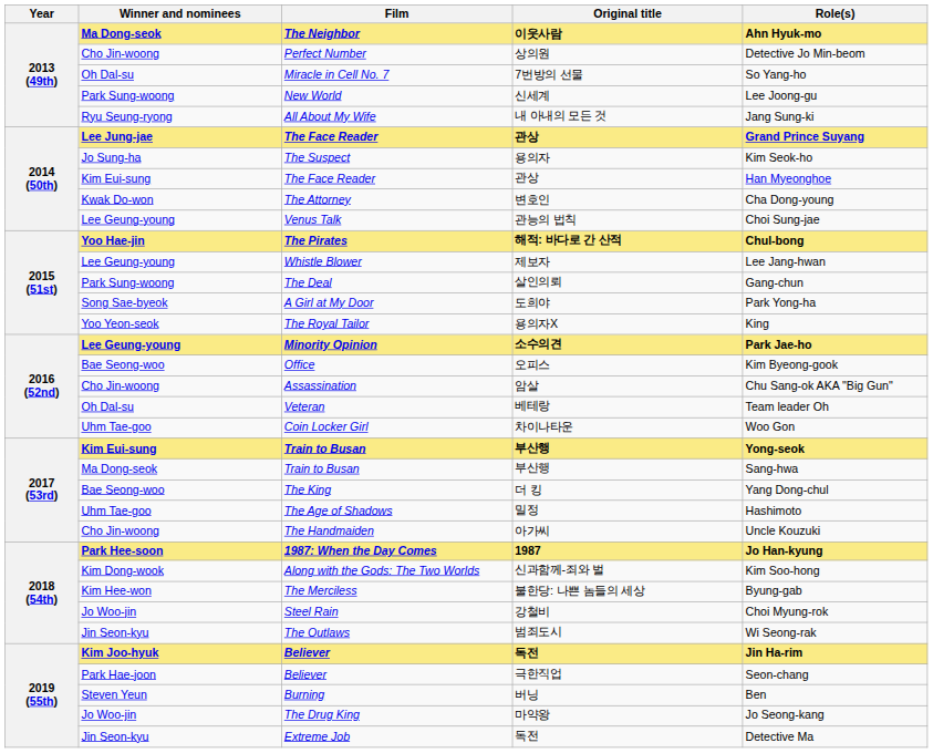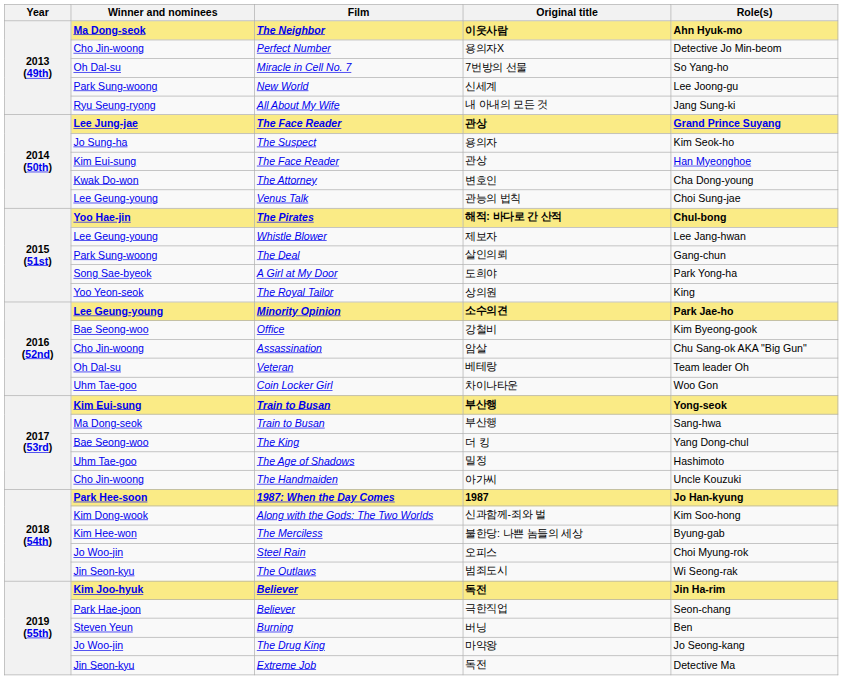 <table class="wikitable" style="width:100%;" cellpadding="6">
 <tr>
 <th style="width:8%;">Year</th>
 <th style="width:22%;">Winner and nominees</th>
 <th style="width:25%;">Film</th>
 <th style="width:25%;">Original title</th>
 <th style="width:20%;">Role(s)</th>
 </tr>
 <tr>
 <th rowspan="5">2013<br>(<a href='#'>49th</a>)</th>
 <td style="background:#FAEB86;"><strong><a href='#'>Ma Dong-seok</a> </strong></td>
 <td style="background:#FAEB86;"><strong><em><a href='#'>The Neighbor</a></em></strong></td>
 <td style="background:#FAEB86;"><strong>이웃사람</strong></td>
 <td style="background:#FAEB86;"><strong>Ahn Hyuk-mo</strong></td>
 </tr>
 <tr>
 <td><a href='#'>Cho Jin-woong</a></td>
 <td><em><a href='#'>Perfect Number</a></em></td>
-<td>상의원</td>
+<td>용의자X</td>
 <td>Detective Jo Min-beom</td>
 </tr>
 <tr>
 <td><a href='#'>Oh Dal-su</a></td>
 <td><em><a href='#'>Miracle in Cell No. 7</a></em></td>
 <td>7번방의 선물</td>
 <td>So Yang-ho</td>
 </tr>
 <tr>
 <td><a href='#'>Park Sung-woong</a></td>
 <td><em><a href='#'>New World</a></em></td>
 <td>신세계</td>
 <td>Lee Joong-gu</td>
 </tr>
 <tr>
 <td><a href='#'>Ryu Seung-ryong</a></td>
 <td><em><a href='#'>All About My Wife</a></em></td>
 <td>내 아내의 모든 것</td>
 <td>Jang Sung-ki</td>
 </tr>
 <tr>
 <th rowspan="5">2014<br>(<a href='#'>50th</a>)</th>
 <td style="background:#FAEB86;"><strong><a href='#'>Lee Jung-jae</a> </strong></td>
 <td style="background:#FAEB86;"><strong><em><a href='#'>The Face Reader</a></em></strong></td>
 <td style="background:#FAEB86;"><strong>관상</strong></td>
 <td style="background:#FAEB86;"><strong><a href='#'>Grand Prince Suyang</a></strong></td>
 </tr>
 <tr>
 <td><a href='#'>Jo Sung-ha</a></td>
 <td><em><a href='#'>The Suspect</a></em></td>
 <td>용의자</td>
 <td>Kim Seok-ho</td>
 </tr>
 <tr>
 <td><a href='#'>Kim Eui-sung</a></td>
 <td><em><a href='#'>The Face Reader</a></em></td>
 <td>관상</td>
 <td><a href='#'>Han Myeonghoe</a></td>
 </tr>
 <tr>
 <td><a href='#'>Kwak Do-won</a></td>
 <td><em><a href='#'>The Attorney</a></em></td>
 <td>변호인</td>
 <td>Cha Dong-young</td>
 </tr>
 <tr>
 <td><a href='#'>Lee Geung-young</a></td>
 <td><em><a href='#'>Venus Talk</a></em></td>
 <td>관능의 법칙</td>
 <td>Choi Sung-jae</td>
 </tr>
 <tr>
 <th rowspan="5">2015<br>(<a href='#'>51st</a>)</th>
 <td style="background:#FAEB86;"><strong><a href='#'>Yoo Hae-jin</a> </strong></td>
 <td style="background:#FAEB86;"><strong><em><a href='#'>The Pirates</a></em></strong></td>
 <td style="background:#FAEB86;"><strong>해적: 바다로 간 산적</strong></td>
 <td style="background:#FAEB86;"><strong>Chul-bong</strong></td>
 </tr>
 <tr>
 <td><a href='#'>Lee Geung-young</a></td>
 <td><em><a href='#'>Whistle Blower</a></em></td>
 <td>제보자</td>
 <td>Lee Jang-hwan</td>
 </tr>
 <tr>
 <td><a href='#'>Park Sung-woong</a></td>
 <td><em><a href='#'>The Deal</a></em></td>
 <td>살인의뢰</td>
 <td>Gang-chun</td>
 </tr>
 <tr>
 <td><a href='#'>Song Sae-byeok</a></td>
 <td><em><a href='#'>A Girl at My Door</a></em></td>
 <td>도희야</td>
 <td>Park Yong-ha</td>
 </tr>
 <tr>
 <td><a href='#'>Yoo Yeon-seok</a></td>
 <td><em><a href='#'>The Royal Tailor</a></em></td>
-<td>용의자X</td>
+<td>상의원</td>
 <td>King</td>
 </tr>
 <tr>
 <th rowspan="5">2016<br>(<a href='#'>52nd</a>)</th>
 <td style="background:#FAEB86;"><strong><a href='#'>Lee Geung-young</a> </strong></td>
 <td style="background:#FAEB86;"><strong><em><a href='#'>Minority Opinion</a></em></strong></td>
 <td style="background:#FAEB86;"><strong>소수의견</strong></td>
 <td style="background:#FAEB86;"><strong>Park Jae-ho</strong></td>
 </tr>
 <tr>
 <td><a href='#'>Bae Seong-woo</a></td>
 <td><em><a href='#'>Office</a></em></td>
-<td>오피스</td>
+<td>강철비</td>
 <td>Kim Byeong-gook</td>
 </tr>
 <tr>
 <td><a href='#'>Cho Jin-woong</a></td>
 <td><em><a href='#'>Assassination</a></em></td>
 <td>암살</td>
 <td>Chu Sang-ok AKA "Big Gun"</td>
 </tr>
 <tr>
 <td><a href='#'>Oh Dal-su</a></td>
 <td><em><a href='#'>Veteran</a></em></td>
 <td>베테랑</td>
 <td>Team leader Oh</td>
 </tr>
 <tr>
 <td><a href='#'>Uhm Tae-goo</a></td>
 <td><em><a href='#'>Coin Locker Girl</a></em></td>
 <td>차이나타운</td>
 <td>Woo Gon</td>
 </tr>
 <tr>
 <th rowspan="5">2017<br>(<a href='#'>53rd</a>)</th>
 <td style="background:#FAEB86;"><strong><a href='#'>Kim Eui-sung</a> </strong></td>
 <td style="background:#FAEB86;"><strong><em><a href='#'>Train to Busan</a></em></strong></td>
 <td style="background:#FAEB86;"><strong>부산행</strong></td>
 <td style="background:#FAEB86;"><strong>Yong-seok</strong></td>
 </tr>
 <tr>
 <td><a href='#'>Ma Dong-seok</a></td>
 <td><em><a href='#'>Train to Busan</a></em></td>
 <td>부산행</td>
 <td>Sang-hwa</td>
 </tr>
 <tr>
 <td><a href='#'>Bae Seong-woo</a></td>
 <td><em><a href='#'>The King</a></em></td>
 <td>더 킹</td>
 <td>Yang Dong-chul</td>
 </tr>
 <tr>
 <td><a href='#'>Uhm Tae-goo</a></td>
 <td><em><a href='#'>The Age of Shadows</a></em></td>
 <td>밀정</td>
 <td>Hashimoto</td>
 </tr>
 <tr>
 <td><a href='#'>Cho Jin-woong</a></td>
 <td><em><a href='#'>The Handmaiden</a></em></td>
 <td>아가씨</td>
 <td>Uncle Kouzuki</td>
 </tr>
 <tr>
 <th rowspan="5">2018<br>(<a href='#'>54th</a>)</th>
 <td style="background:#FAEB86;"><strong><a href='#'>Park Hee-soon</a> </strong></td>
 <td style="background:#FAEB86;"><strong><em><a href='#'>1987: When the Day Comes</a></em></strong></td>
 <td style="background:#FAEB86;"><strong>1987</strong></td>
 <td style="background:#FAEB86;"><strong>Jo Han-kyung</strong></td>
 </tr>
 <tr>
 <td><a href='#'>Kim Dong-wook</a></td>
 <td><em><a href='#'>Along with the Gods: The Two Worlds</a></em></td>
 <td>신과함께-죄와 벌</td>
 <td>Kim Soo-hong</td>
 </tr>
 <tr>
 <td><a href='#'>Kim Hee-won</a></td>
 <td><em><a href='#'>The Merciless</a></em></td>
 <td>불한당: 나쁜 놈들의 세상</td>
 <td>Byung-gab</td>
 </tr>
 <tr>
 <td><a href='#'>Jo Woo-jin</a></td>
 <td><em><a href='#'>Steel Rain</a></em></td>
-<td>강철비</td>
+<td>오피스</td>
 <td>Choi Myung-rok</td>
 </tr>
 <tr>
 <td><a href='#'>Jin Seon-kyu</a></td>
 <td><em><a href='#'>The Outlaws</a></em></td>
 <td>범죄도시</td>
 <td>Wi Seong-rak</td>
 </tr>
 <tr>
 <th rowspan="5">2019<br>(<a href='#'>55th</a>)</th>
 <td style="background:#FAEB86;"><strong><a href='#'>Kim Joo-hyuk</a> </strong></td>
 <td style="background:#FAEB86;"><em><a href='#'><strong>Believer</strong></a></em></td>
 <td style="background:#FAEB86;"><strong>독전</strong></td>
 <td style="background:#FAEB86;"><strong>Jin Ha-rim</strong></td>
 </tr>
 <tr>
 <td><a href='#'>Park Hae-joon</a></td>
 <td><em><a href='#'>Believer</a></em></td>
 <td>극한직업</td>
 <td>Seon-chang</td>
 </tr>
 <tr>
 <td><a href='#'>Steven Yeun</a></td>
 <td><em><a href='#'>Burning</a></em></td>
 <td>버닝</td>
 <td>Ben</td>
 </tr>
 <tr>
 <td><a href='#'>Jo Woo-jin</a></td>
 <td><em><a href='#'>The Drug King</a></em></td>
 <td>마약왕</td>
 <td>Jo Seong-kang</td>
 </tr>
 <tr>
 <td><a href='#'>Jin Seon-kyu</a></td>
 <td><em><a href='#'>Extreme Job</a></em></td>
 <td>독전</td>
 <td>Detective Ma</td>
 </tr>
 </table>
